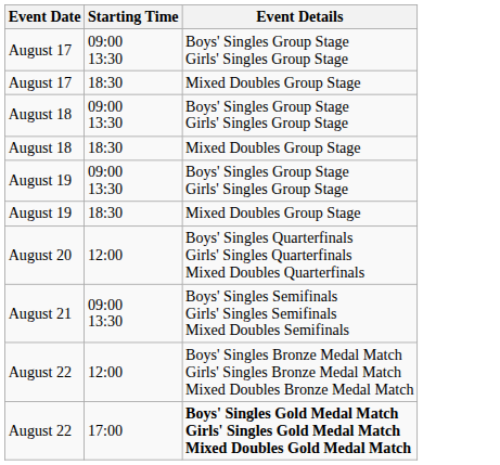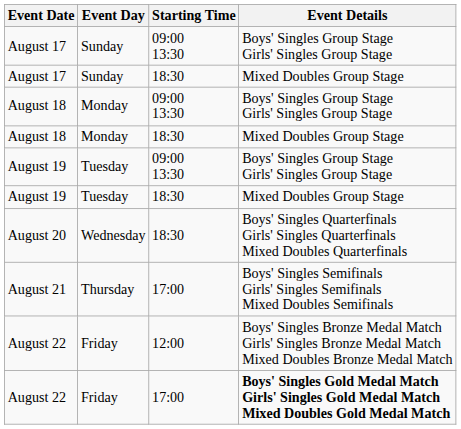 <table class="wikitable">
 <tr>
 <th>Event Date</th>
+<th>Event Day</th>
 <th>Starting Time</th>
 <th>Event Details</th>
 </tr>
 <tr>
 <td>August 17</td>
+<td>Sunday</td>
 <td>09:00<br>13:30</td>
 <td>Boys' Singles Group Stage<br>Girls' Singles Group Stage</td>
 </tr>
 <tr>
 <td>August 17</td>
+<td>Sunday</td>
 <td>18:30</td>
 <td>Mixed Doubles Group Stage</td>
 </tr>
 <tr>
 <td>August 18</td>
+<td>Monday</td>
 <td>09:00<br>13:30</td>
 <td>Boys' Singles Group Stage<br>Girls' Singles Group Stage</td>
 </tr>
 <tr>
 <td>August 18</td>
+<td>Monday</td>
 <td>18:30</td>
 <td>Mixed Doubles Group Stage</td>
 </tr>
 <tr>
 <td>August 19</td>
+<td>Tuesday</td>
 <td>09:00<br>13:30</td>
 <td>Boys' Singles Group Stage<br>Girls' Singles Group Stage</td>
 </tr>
 <tr>
 <td>August 19</td>
+<td>Tuesday</td>
 <td>18:30</td>
 <td>Mixed Doubles Group Stage</td>
 </tr>
 <tr>
 <td>August 20</td>
-<td>12:00</td>
+<td>Wednesday</td>
+<td>18:30</td>
 <td>Boys' Singles Quarterfinals<br>Girls' Singles Quarterfinals<br>Mixed Doubles Quarterfinals</td>
 </tr>
 <tr>
 <td>August 21</td>
-<td>09:00<br>13:30</td>
+<td>Thursday</td>
+<td>17:00</td>
 <td>Boys' Singles Semifinals<br>Girls' Singles Semifinals<br>Mixed Doubles Semifinals</td>
 </tr>
 <tr>
 <td>August 22</td>
+<td>Friday</td>
 <td>12:00</td>
 <td>Boys' Singles Bronze Medal Match<br>Girls' Singles Bronze Medal Match<br>Mixed Doubles Bronze Medal Match</td>
 </tr>
 <tr>
 <td>August 22</td>
+<td>Friday</td>
 <td>17:00</td>
 <td><strong>Boys' Singles Gold Medal Match</strong><br><strong>Girls' Singles Gold Medal Match</strong><br><strong>Mixed Doubles Gold Medal Match</strong></td>
 </tr>
 </table>
